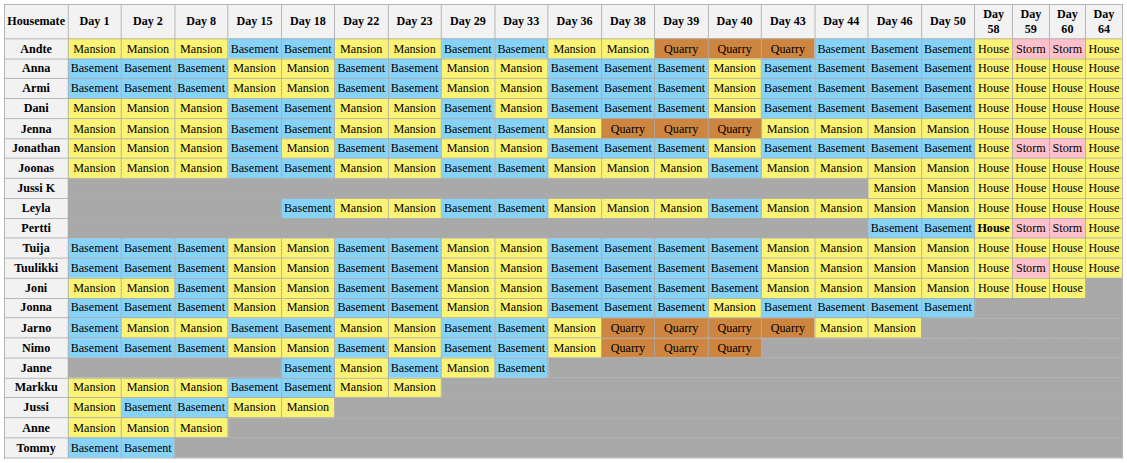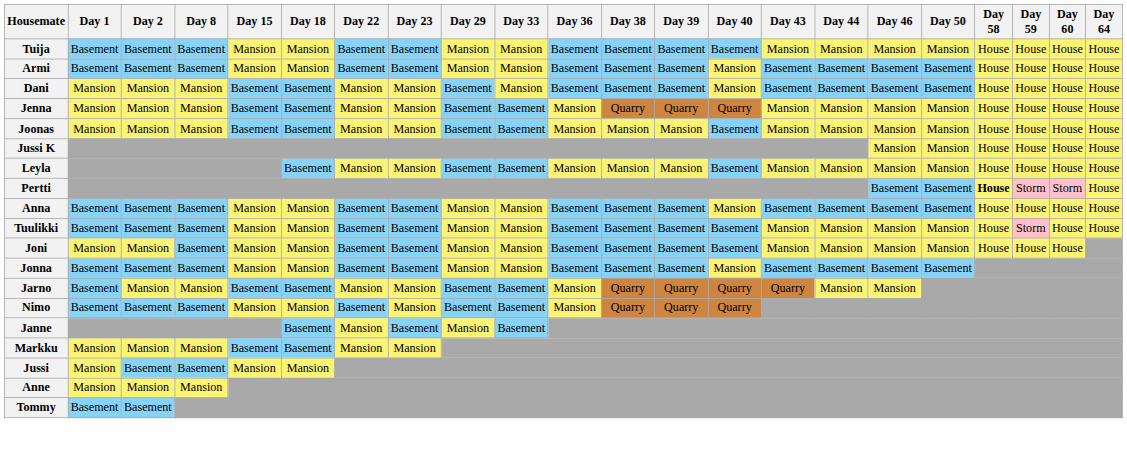 <table class="wikitable" style="text-align:center; font-size:90%; width:100%">
 <tr>
 <th>Housemate</th>
 <th>Day 1</th>
 <th>Day 2</th>
 <th>Day 8</th>
 <th>Day 15</th>
 <th>Day 18</th>
 <th>Day 22</th>
 <th>Day 23</th>
 <th>Day 29</th>
 <th>Day 33</th>
 <th>Day 36</th>
 <th>Day 38</th>
 <th>Day 39</th>
 <th>Day 40</th>
 <th>Day 43</th>
 <th>Day 44</th>
 <th>Day 46</th>
 <th>Day 50</th>
 <th>Day 58</th>
 <th>Day 59</th>
 <th>Day 60</th>
 <th>Day 64</th>
 </tr>
 <tr>
-<th>Andte</th>
-<td bgcolor="FBF373">Mansion</td>
-<td bgcolor="FBF373">Mansion</td>
-<td bgcolor="FBF373">Mansion</td>
-<td bgcolor="87D3F8">Basement</td>
-<td bgcolor="87D3F8">Basement</td>
-<td bgcolor="FBF373">Mansion</td>
-<td bgcolor="FBF373">Mansion</td>
-<td bgcolor="87D3F8">Basement</td>
-<td bgcolor="87D3F8">Basement</td>
-<td bgcolor="FBF373">Mansion</td>
-<td bgcolor="FBF373">Mansion</td>
-<td bgcolor="peru">Quarry</td>
-<td bgcolor="peru">Quarry</td>
-<td bgcolor="peru">Quarry</td>
-<td bgcolor="87D3F8">Basement</td>
-<td bgcolor="87D3F8">Basement</td>
-<td bgcolor="87D3F8">Basement</td>
-<td bgcolor="FBF373">House</td>
-<td bgcolor="pink">Storm</td>
-<td bgcolor="pink">Storm</td>
-<td bgcolor="FBF373">House</td>
-</tr>
-<tr>
-<th>Anna</th>
+<th>Tuija</th>
 <td bgcolor="87D3F8">Basement</td>
 <td bgcolor="87D3F8">Basement</td>
 <td bgcolor="87D3F8">Basement</td>
 <td bgcolor="FBF373">Mansion</td>
 <td bgcolor="FBF373">Mansion</td>
 <td bgcolor="87D3F8">Basement</td>
 <td bgcolor="87D3F8">Basement</td>
 <td bgcolor="FBF373">Mansion</td>
 <td bgcolor="FBF373">Mansion</td>
 <td bgcolor="87D3F8">Basement</td>
 <td bgcolor="87D3F8">Basement</td>
 <td bgcolor="87D3F8">Basement</td>
+<td bgcolor="87D3F8">Basement</td>
 <td bgcolor="FBF373">Mansion</td>
-<td bgcolor="87D3F8">Basement</td>
-<td bgcolor="87D3F8">Basement</td>
-<td bgcolor="87D3F8">Basement</td>
-<td bgcolor="87D3F8">Basement</td>
+<td bgcolor="FBF373">Mansion</td>
+<td bgcolor="FBF373">Mansion</td>
+<td bgcolor="FBF373">Mansion</td>
 <td bgcolor="FBF373">House</td>
 <td bgcolor="FBF373">House</td>
 <td bgcolor="FBF373">House</td>
 <td bgcolor="FBF373">House</td>
 </tr>
 <tr>
 <th>Armi</th>
 <td bgcolor="87D3F8">Basement</td>
 <td bgcolor="87D3F8">Basement</td>
 <td bgcolor="87D3F8">Basement</td>
 <td bgcolor="FBF373">Mansion</td>
 <td bgcolor="FBF373">Mansion</td>
 <td bgcolor="87D3F8">Basement</td>
 <td bgcolor="87D3F8">Basement</td>
 <td bgcolor="FBF373">Mansion</td>
 <td bgcolor="FBF373">Mansion</td>
 <td bgcolor="87D3F8">Basement</td>
 <td bgcolor="87D3F8">Basement</td>
 <td bgcolor="87D3F8">Basement</td>
 <td bgcolor="FBF373">Mansion</td>
 <td bgcolor="87D3F8">Basement</td>
 <td bgcolor="87D3F8">Basement</td>
 <td bgcolor="87D3F8">Basement</td>
 <td bgcolor="87D3F8">Basement</td>
 <td bgcolor="FBF373">House</td>
 <td bgcolor="FBF373">House</td>
 <td bgcolor="FBF373">House</td>
 <td bgcolor="FBF373">House</td>
 </tr>
 <tr>
 <th>Dani</th>
 <td bgcolor="FBF373">Mansion</td>
 <td bgcolor="FBF373">Mansion</td>
 <td bgcolor="FBF373">Mansion</td>
 <td bgcolor="87D3F8">Basement</td>
 <td bgcolor="87D3F8">Basement</td>
 <td bgcolor="FBF373">Mansion</td>
 <td bgcolor="FBF373">Mansion</td>
 <td bgcolor="87D3F8">Basement</td>
 <td bgcolor="FBF373">Mansion</td>
 <td bgcolor="87D3F8">Basement</td>
 <td bgcolor="87D3F8">Basement</td>
 <td bgcolor="87D3F8">Basement</td>
 <td bgcolor="FBF373">Mansion</td>
 <td bgcolor="87D3F8">Basement</td>
 <td bgcolor="87D3F8">Basement</td>
 <td bgcolor="87D3F8">Basement</td>
 <td bgcolor="87D3F8">Basement</td>
 <td bgcolor="FBF373">House</td>
 <td bgcolor="FBF373">House</td>
 <td bgcolor="FBF373">House</td>
 <td bgcolor="FBF373">House</td>
 </tr>
 <tr>
 <th>Jenna</th>
 <td bgcolor="FBF373">Mansion</td>
 <td bgcolor="FBF373">Mansion</td>
 <td bgcolor="FBF373">Mansion</td>
 <td bgcolor="87D3F8">Basement</td>
 <td bgcolor="87D3F8">Basement</td>
 <td bgcolor="FBF373">Mansion</td>
 <td bgcolor="FBF373">Mansion</td>
 <td bgcolor="87D3F8">Basement</td>
 <td bgcolor="87D3F8">Basement</td>
 <td bgcolor="FBF373">Mansion</td>
 <td bgcolor="peru">Quarry</td>
 <td bgcolor="peru">Quarry</td>
 <td bgcolor="peru">Quarry</td>
 <td bgcolor="FBF373">Mansion</td>
 <td bgcolor="FBF373">Mansion</td>
 <td bgcolor="FBF373">Mansion</td>
 <td bgcolor="FBF373">Mansion</td>
 <td bgcolor="FBF373">House</td>
 <td bgcolor="FBF373">House</td>
 <td bgcolor="FBF373">House</td>
 <td bgcolor="FBF373">House</td>
 </tr>
 <tr>
-<th>Jonathan</th>
-<td bgcolor="FBF373">Mansion</td>
-<td bgcolor="FBF373">Mansion</td>
-<td bgcolor="FBF373">Mansion</td>
-<td bgcolor="87D3F8">Basement</td>
-<td bgcolor="FBF373">Mansion</td>
-<td bgcolor="87D3F8">Basement</td>
-<td bgcolor="87D3F8">Basement</td>
-<td bgcolor="FBF373">Mansion</td>
-<td bgcolor="FBF373">Mansion</td>
-<td bgcolor="87D3F8">Basement</td>
-<td bgcolor="87D3F8">Basement</td>
-<td bgcolor="87D3F8">Basement</td>
-<td bgcolor="FBF373">Mansion</td>
-<td bgcolor="87D3F8">Basement</td>
-<td bgcolor="87D3F8">Basement</td>
-<td bgcolor="87D3F8">Basement</td>
-<td bgcolor="87D3F8">Basement</td>
-<td bgcolor="FBF373">House</td>
-<td bgcolor="pink">Storm</td>
-<td bgcolor="pink">Storm</td>
-<td bgcolor="FBF373">House</td>
-</tr>
-<tr>
 <th>Joonas</th>
 <td bgcolor="FBF373">Mansion</td>
 <td bgcolor="FBF373">Mansion</td>
 <td bgcolor="FBF373">Mansion</td>
 <td bgcolor="87D3F8">Basement</td>
 <td bgcolor="87D3F8">Basement</td>
 <td bgcolor="FBF373">Mansion</td>
 <td bgcolor="FBF373">Mansion</td>
 <td bgcolor="87D3F8">Basement</td>
 <td bgcolor="87D3F8">Basement</td>
 <td bgcolor="FBF373">Mansion</td>
 <td bgcolor="FBF373">Mansion</td>
 <td bgcolor="FBF373">Mansion</td>
 <td bgcolor="87D3F8">Basement</td>
 <td bgcolor="FBF373">Mansion</td>
 <td bgcolor="FBF373">Mansion</td>
 <td bgcolor="FBF373">Mansion</td>
 <td bgcolor="FBF373">Mansion</td>
 <td bgcolor="FBF373">House</td>
 <td bgcolor="FBF373">House</td>
 <td bgcolor="FBF373">House</td>
 <td bgcolor="FBF373">House</td>
 </tr>
 <tr>
 <th>Jussi K</th>
 <td colspan=15 bgcolor="darkgrey"></td>
 <td bgcolor="FBF373">Mansion</td>
 <td bgcolor="FBF373">Mansion</td>
 <td bgcolor="FBF373">House</td>
 <td bgcolor="FBF373">House</td>
 <td bgcolor="FBF373">House</td>
 <td bgcolor="FBF373">House</td>
 </tr>
 <tr>
 <th>Leyla</th>
 <td colspan=4 bgcolor="darkgrey"></td>
 <td bgcolor="87D3F8">Basement</td>
 <td bgcolor="FBF373">Mansion</td>
 <td bgcolor="FBF373">Mansion</td>
 <td bgcolor="87D3F8">Basement</td>
 <td bgcolor="87D3F8">Basement</td>
 <td bgcolor="FBF373">Mansion</td>
 <td bgcolor="FBF373">Mansion</td>
 <td bgcolor="FBF373">Mansion</td>
 <td bgcolor="87D3F8">Basement</td>
 <td bgcolor="FBF373">Mansion</td>
 <td bgcolor="FBF373">Mansion</td>
 <td bgcolor="FBF373">Mansion</td>
 <td bgcolor="FBF373">Mansion</td>
 <td bgcolor="FBF373">House</td>
 <td bgcolor="FBF373">House</td>
 <td bgcolor="FBF373">House</td>
 <td bgcolor="FBF373">House</td>
 </tr>
 <tr>
 <th>Pertti</th>
 <td colspan=15 bgcolor="darkgrey"></td>
 <td bgcolor="87D3F8">Basement</td>
 <td bgcolor="87D3F8">Basement</td>
 <td bgcolor="FBF373"><strong>House</strong></td>
 <td bgcolor="pink">Storm</td>
 <td bgcolor="pink">Storm</td>
 <td bgcolor="FBF373">House</td>
 </tr>
 <tr>
-<th>Tuija</th>
+<th>Anna</th>
 <td bgcolor="87D3F8">Basement</td>
 <td bgcolor="87D3F8">Basement</td>
 <td bgcolor="87D3F8">Basement</td>
 <td bgcolor="FBF373">Mansion</td>
 <td bgcolor="FBF373">Mansion</td>
 <td bgcolor="87D3F8">Basement</td>
 <td bgcolor="87D3F8">Basement</td>
 <td bgcolor="FBF373">Mansion</td>
 <td bgcolor="FBF373">Mansion</td>
 <td bgcolor="87D3F8">Basement</td>
 <td bgcolor="87D3F8">Basement</td>
 <td bgcolor="87D3F8">Basement</td>
+<td bgcolor="FBF373">Mansion</td>
 <td bgcolor="87D3F8">Basement</td>
-<td bgcolor="FBF373">Mansion</td>
-<td bgcolor="FBF373">Mansion</td>
-<td bgcolor="FBF373">Mansion</td>
-<td bgcolor="FBF373">Mansion</td>
+<td bgcolor="87D3F8">Basement</td>
+<td bgcolor="87D3F8">Basement</td>
+<td bgcolor="87D3F8">Basement</td>
 <td bgcolor="FBF373">House</td>
 <td bgcolor="FBF373">House</td>
 <td bgcolor="FBF373">House</td>
 <td bgcolor="FBF373">House</td>
 </tr>
 <tr>
 <th>Tuulikki</th>
 <td bgcolor="87D3F8">Basement</td>
 <td bgcolor="87D3F8">Basement</td>
 <td bgcolor="87D3F8">Basement</td>
 <td bgcolor="FBF373">Mansion</td>
 <td bgcolor="FBF373">Mansion</td>
 <td bgcolor="87D3F8">Basement</td>
 <td bgcolor="87D3F8">Basement</td>
 <td bgcolor="FBF373">Mansion</td>
 <td bgcolor="FBF373">Mansion</td>
 <td bgcolor="87D3F8">Basement</td>
 <td bgcolor="87D3F8">Basement</td>
 <td bgcolor="87D3F8">Basement</td>
 <td bgcolor="87D3F8">Basement</td>
 <td bgcolor="FBF373">Mansion</td>
 <td bgcolor="FBF373">Mansion</td>
 <td bgcolor="FBF373">Mansion</td>
 <td bgcolor="FBF373">Mansion</td>
 <td bgcolor="FBF373">House</td>
 <td bgcolor="pink">Storm</td>
 <td bgcolor="FBF373">House</td>
 <td bgcolor="FBF373">House</td>
 </tr>
 <tr>
 <th>Joni</th>
 <td bgcolor="FBF373">Mansion</td>
 <td bgcolor="FBF373">Mansion</td>
 <td bgcolor="87D3F8">Basement</td>
 <td bgcolor="FBF373">Mansion</td>
 <td bgcolor="FBF373">Mansion</td>
 <td bgcolor="87D3F8">Basement</td>
 <td bgcolor="87D3F8">Basement</td>
 <td bgcolor="FBF373">Mansion</td>
 <td bgcolor="FBF373">Mansion</td>
 <td bgcolor="87D3F8">Basement</td>
 <td bgcolor="87D3F8">Basement</td>
 <td bgcolor="87D3F8">Basement</td>
 <td bgcolor="87D3F8">Basement</td>
 <td bgcolor="FBF373">Mansion</td>
 <td bgcolor="FBF373">Mansion</td>
 <td bgcolor="FBF373">Mansion</td>
 <td bgcolor="FBF373">Mansion</td>
 <td bgcolor="FBF373">House</td>
 <td bgcolor="FBF373">House</td>
 <td bgcolor="FBF373">House</td>
 <td bgcolor="darkgrey"></td>
 </tr>
 <tr>
 <th>Jonna</th>
 <td bgcolor="87D3F8">Basement</td>
 <td bgcolor="87D3F8">Basement</td>
 <td bgcolor="87D3F8">Basement</td>
 <td bgcolor="FBF373">Mansion</td>
 <td bgcolor="FBF373">Mansion</td>
 <td bgcolor="87D3F8">Basement</td>
 <td bgcolor="87D3F8">Basement</td>
 <td bgcolor="FBF373">Mansion</td>
 <td bgcolor="FBF373">Mansion</td>
 <td bgcolor="87D3F8">Basement</td>
 <td bgcolor="87D3F8">Basement</td>
 <td bgcolor="87D3F8">Basement</td>
 <td bgcolor="FBF373">Mansion</td>
 <td bgcolor="87D3F8">Basement</td>
 <td bgcolor="87D3F8">Basement</td>
 <td bgcolor="87D3F8">Basement</td>
 <td bgcolor="87D3F8">Basement</td>
 <td colspan="4" bgcolor="darkgrey"></td>
 </tr>
 <tr>
 <th>Jarno</th>
 <td bgcolor="87D3F8">Basement</td>
 <td bgcolor="FBF373">Mansion</td>
 <td bgcolor="FBF373">Mansion</td>
 <td bgcolor="87D3F8">Basement</td>
 <td bgcolor="87D3F8">Basement</td>
 <td bgcolor="FBF373">Mansion</td>
 <td bgcolor="FBF373">Mansion</td>
 <td bgcolor="87D3F8">Basement</td>
 <td bgcolor="87D3F8">Basement</td>
 <td bgcolor="FBF373">Mansion</td>
 <td bgcolor="peru">Quarry</td>
 <td bgcolor="peru">Quarry</td>
 <td bgcolor="peru">Quarry</td>
 <td bgcolor="peru">Quarry</td>
 <td bgcolor="FBF373">Mansion</td>
 <td bgcolor="FBF373">Mansion</td>
 <td colspan="5" bgcolor="darkgrey"></td>
 </tr>
 <tr>
 <th>Nimo</th>
 <td bgcolor="87D3F8">Basement</td>
 <td bgcolor="87D3F8">Basement</td>
 <td bgcolor="87D3F8">Basement</td>
 <td bgcolor="FBF373">Mansion</td>
 <td bgcolor="FBF373">Mansion</td>
 <td bgcolor="87D3F8">Basement</td>
 <td bgcolor="FBF373">Mansion</td>
 <td bgcolor="87D3F8">Basement</td>
 <td bgcolor="87D3F8">Basement</td>
 <td bgcolor="FBF373">Mansion</td>
 <td bgcolor="peru">Quarry</td>
 <td bgcolor="peru">Quarry</td>
 <td bgcolor="peru">Quarry</td>
 <td colspan=8 bgcolor="darkgrey"></td>
 </tr>
 <tr>
 <th>Janne</th>
 <td colspan=4 bgcolor="darkgrey"></td>
 <td bgcolor="87D3F8">Basement</td>
 <td bgcolor="FBF373">Mansion</td>
 <td bgcolor="87D3F8">Basement</td>
 <td bgcolor="FBF373">Mansion</td>
 <td bgcolor="87D3F8">Basement</td>
 <td colspan=12 bgcolor="darkgrey"></td>
 </tr>
 <tr>
 <th>Markku</th>
 <td bgcolor="FBF373">Mansion</td>
 <td bgcolor="FBF373">Mansion</td>
 <td bgcolor="FBF373">Mansion</td>
 <td bgcolor="87D3F8">Basement</td>
 <td bgcolor="87D3F8">Basement</td>
 <td bgcolor="FBF373">Mansion</td>
 <td bgcolor="FBF373">Mansion</td>
 <td colspan=14 bgcolor="darkgrey"></td>
 </tr>
 <tr>
 <th>Jussi</th>
 <td bgcolor="FBF373">Mansion</td>
 <td bgcolor="87D3F8">Basement</td>
 <td bgcolor="87D3F8">Basement</td>
 <td bgcolor="FBF373">Mansion</td>
 <td bgcolor="FBF373">Mansion</td>
 <td colspan=16 bgcolor="darkgrey"></td>
 </tr>
 <tr>
 <th>Anne</th>
 <td bgcolor="FBF373">Mansion</td>
 <td bgcolor="FBF373">Mansion</td>
 <td bgcolor="FBF373">Mansion</td>
 <td colspan=18 bgcolor="darkgrey"></td>
 </tr>
 <tr>
 <th>Tommy</th>
 <td bgcolor="87D3F8">Basement</td>
 <td bgcolor="87D3F8">Basement</td>
 <td colspan=19 bgcolor="darkgrey"></td>
 </tr>
 </table>
